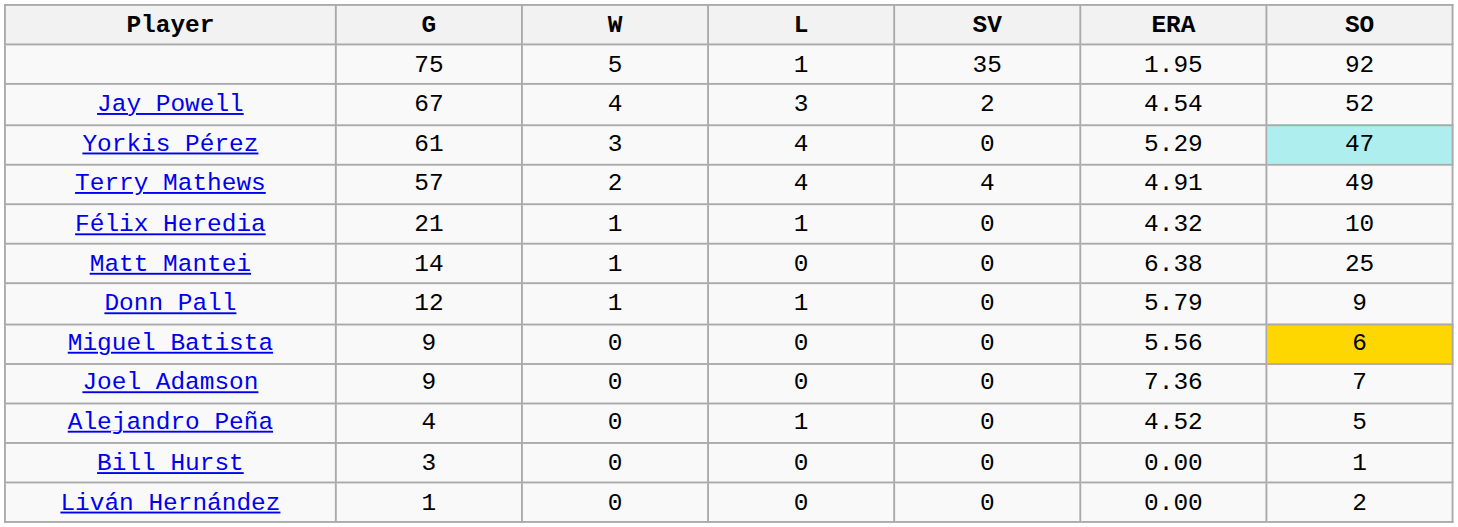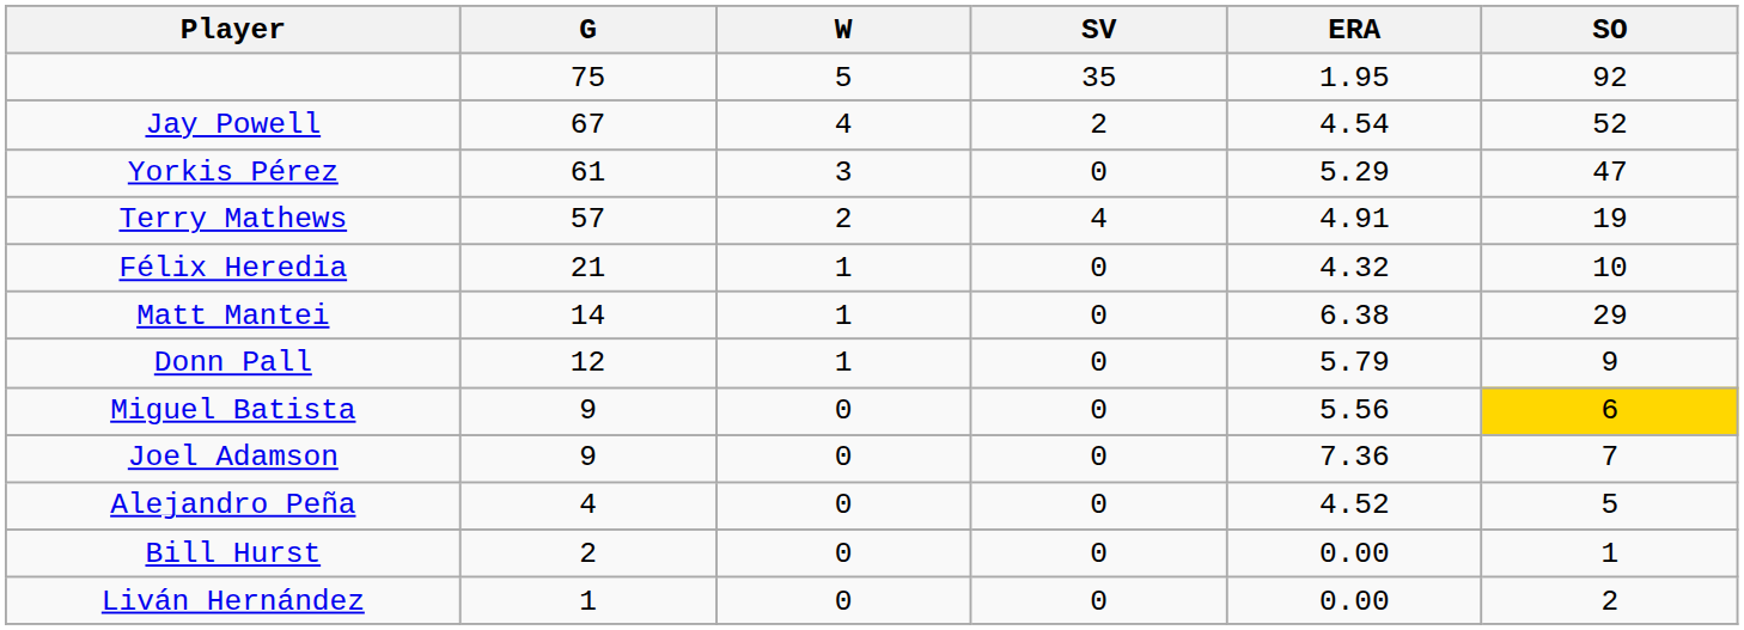 <table class="wikitable sortable">
 <tr>
 <th bgcolor="#DDDDFF" width="16%">Player</th>
 <th bgcolor="#DDDDFF" width="9%">G</th>
 <th bgcolor="#DDDDFF" width="9%">W</th>
-<th bgcolor="#DDDDFF" width="9%">L</th>
 <th bgcolor="#DDDDFF" width="9%">SV</th>
 <th bgcolor="#DDDDFF" width="9%">ERA</th>
 <th bgcolor="#DDDDFF" width="9%">SO</th>
 </tr>
 <tr align="center">
 <td></td>
 <td>75</td>
 <td>5</td>
-<td>1</td>
 <td>35</td>
 <td>1.95</td>
 <td>92</td>
 </tr>
 <tr align="center">
 <td><a href='#'>Jay Powell</a></td>
 <td>67</td>
 <td>4</td>
-<td>3</td>
 <td>2</td>
 <td>4.54</td>
 <td>52</td>
 </tr>
 <tr align=center>
 <td><a href='#'>Yorkis Pérez</a></td>
 <td>61</td>
 <td>3</td>
-<td>4</td>
 <td>0</td>
 <td>5.29</td>
-<td style="background: paleturquoise;">47</td>
+<td>47</td>
 </tr>
 <tr align=center>
 <td><a href='#'>Terry Mathews</a></td>
 <td>57</td>
 <td>2</td>
 <td>4</td>
-<td>4</td>
 <td>4.91</td>
-<td>49</td>
+<td>19</td>
 </tr>
 <tr align=center>
 <td><a href='#'>Félix Heredia</a></td>
 <td>21</td>
-<td>1</td>
 <td>1</td>
 <td>0</td>
 <td>4.32</td>
 <td>10</td>
 </tr>
 <tr align=center>
 <td><a href='#'>Matt Mantei</a></td>
 <td>14</td>
 <td>1</td>
 <td>0</td>
-<td>0</td>
 <td>6.38</td>
-<td>25</td>
+<td>29</td>
 </tr>
 <tr align=center>
 <td><a href='#'>Donn Pall</a></td>
 <td>12</td>
-<td>1</td>
 <td>1</td>
 <td>0</td>
 <td>5.79</td>
 <td>9</td>
 </tr>
 <tr align=center>
 <td><a href='#'>Miguel Batista</a></td>
 <td>9</td>
 <td>0</td>
 <td>0</td>
-<td>0</td>
 <td>5.56</td>
 <td style="background: gold;">6</td>
 </tr>
 <tr align=center>
 <td><a href='#'>Joel Adamson</a></td>
 <td>9</td>
-<td>0</td>
 <td>0</td>
 <td>0</td>
 <td>7.36</td>
 <td>7</td>
 </tr>
 <tr align=center>
 <td><a href='#'>Alejandro Peña</a></td>
 <td>4</td>
 <td>0</td>
-<td>1</td>
 <td>0</td>
 <td>4.52</td>
 <td>5</td>
 </tr>
 <tr align=center>
 <td><a href='#'>Bill Hurst</a></td>
-<td>3</td>
-<td>0</td>
+<td>2</td>
 <td>0</td>
 <td>0</td>
 <td>0.00</td>
 <td>1</td>
 </tr>
 <tr align=center>
 <td><a href='#'>Liván Hernández</a></td>
 <td>1</td>
 <td>0</td>
 <td>0</td>
-<td>0</td>
 <td>0.00</td>
 <td>2</td>
 </tr>
 </table>
